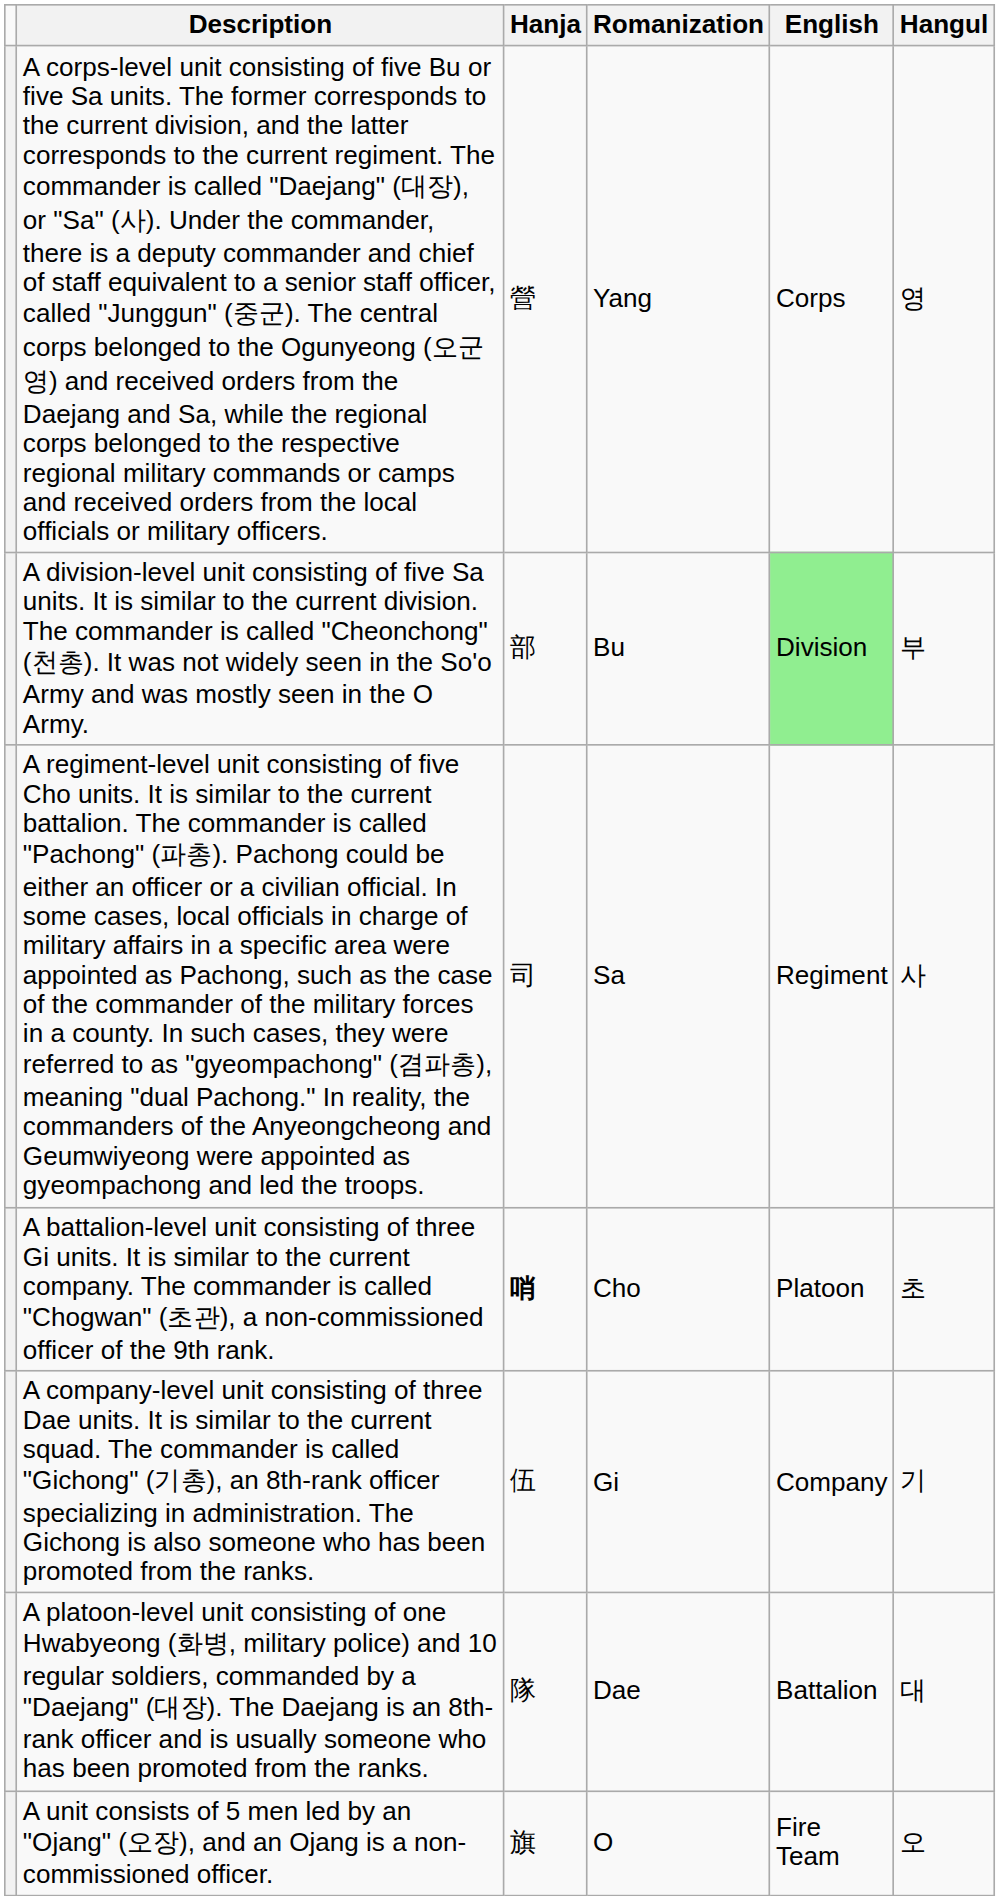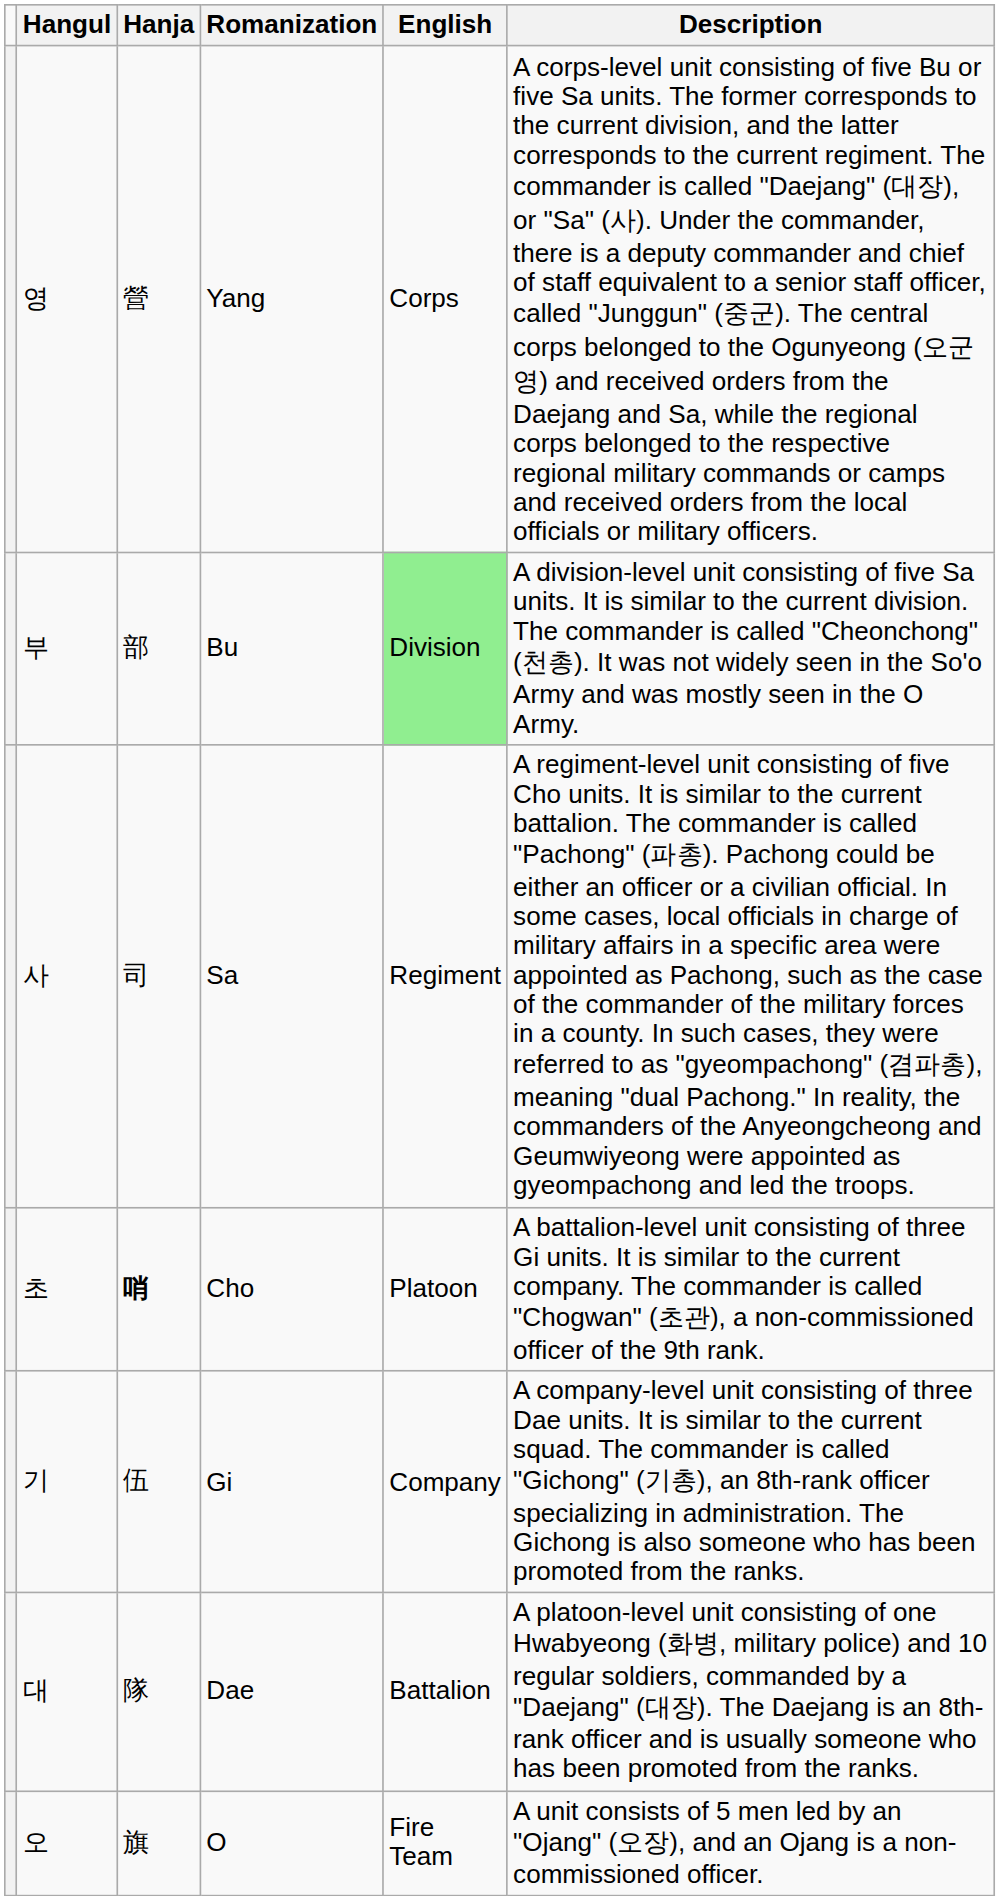 <table class="wikitable mw-collapsible mw-collapsed">
 <tr>
 <td></td>
-<th scope="col">Description</th>
+<th scope="col">Hangul</th>
 <th scope="col">Hanja</th>
 <th scope="col">Romanization</th>
 <th scope="col">English</th>
-<th scope="col">Hangul</th>
+<th scope="col">Description</th>
 </tr>
 <tr>
 <th scope="row"></th>
-<td Lillehammer>A corps-level unit consisting of five Bu or five Sa units. The former corresponds to the current division, and the latter corresponds to the current regiment. The commander is called "Daejang" (대장), or "Sa" (사). Under the commander, there is a deputy commander and chief of staff equivalent to a senior staff officer, called "Junggun" (중군). The central corps belonged to the Ogunyeong (오군영) and received orders from the Daejang and Sa, while the regional corps belonged to the respective regional military commands or camps and received orders from the local officials or military officers.</td>
+<td Lillehammer>영</td>
 <td Lillehammer>營</td>
 <td Lillehammer>Yang</td>
 <td Lillehammer>Corps</td>
-<td Lillehammer>영</td>
+<td Lillehammer>A corps-level unit consisting of five Bu or five Sa units. The former corresponds to the current division, and the latter corresponds to the current regiment. The commander is called "Daejang" (대장), or "Sa" (사). Under the commander, there is a deputy commander and chief of staff equivalent to a senior staff officer, called "Junggun" (중군). The central corps belonged to the Ogunyeong (오군영) and received orders from the Daejang and Sa, while the regional corps belonged to the respective regional military commands or camps and received orders from the local officials or military officers.</td>
 </tr>
 <tr>
 <th scope="row"></th>
-<td Lillehammer>A division-level unit consisting of five Sa units. It is similar to the current division. The commander is called "Cheonchong" (천총). It was not widely seen in the So'o Army and was mostly seen in the O Army.</td>
+<td Lillehammer>부</td>
 <td Lillehammer>部</td>
 <td Lillehammer>Bu</td>
 <td Lillehammer style="background: lightgreen;">Division</td>
-<td Lillehammer>부</td>
+<td Lillehammer>A division-level unit consisting of five Sa units. It is similar to the current division. The commander is called "Cheonchong" (천총). It was not widely seen in the So'o Army and was mostly seen in the O Army.</td>
 </tr>
 <tr>
 <th scope="row"></th>
-<td Lillehammer>A regiment-level unit consisting of five Cho units. It is similar to the current battalion. The commander is called "Pachong" (파총). Pachong could be either an officer or a civilian official. In some cases, local officials in charge of military affairs in a specific area were appointed as Pachong, such as the case of the commander of the military forces in a county. In such cases, they were referred to as "gyeompachong" (겸파총), meaning "dual Pachong." In reality, the commanders of the Anyeongcheong and Geumwiyeong were appointed as gyeompachong and led the troops.</td>
+<td Lillehammer>사</td>
 <td Lillehammer>司</td>
 <td Lillehammer>Sa</td>
 <td Lillehammer>Regiment</td>
-<td Lillehammer>사</td>
+<td Lillehammer>A regiment-level unit consisting of five Cho units. It is similar to the current battalion. The commander is called "Pachong" (파총). Pachong could be either an officer or a civilian official. In some cases, local officials in charge of military affairs in a specific area were appointed as Pachong, such as the case of the commander of the military forces in a county. In such cases, they were referred to as "gyeompachong" (겸파총), meaning "dual Pachong." In reality, the commanders of the Anyeongcheong and Geumwiyeong were appointed as gyeompachong and led the troops.</td>
 </tr>
 <tr>
 <th scope="row"></th>
-<td Lillehammer>A battalion-level unit consisting of three Gi units. It is similar to the current company. The commander is called "Chogwan" (초관), a non-commissioned officer of the 9th rank.</td>
+<td Lillehammer>초</td>
 <td Lillehammer><strong>哨</strong></td>
 <td Lillehammer>Cho</td>
 <td Lillehammer>Platoon</td>
-<td Lillehammer>초</td>
+<td Lillehammer>A battalion-level unit consisting of three Gi units. It is similar to the current company. The commander is called "Chogwan" (초관), a non-commissioned officer of the 9th rank.</td>
 </tr>
 <tr>
 <th scope="row"></th>
-<td Lillehammer>A company-level unit consisting of three Dae units. It is similar to the current squad. The commander is called "Gichong" (기총), an 8th-rank officer specializing in administration. The Gichong is also someone who has been promoted from the ranks.</td>
+<td Lillehammer>기</td>
 <td Lillehammer>伍</td>
 <td Lillehammer>Gi</td>
 <td Lillehammer>Company</td>
-<td Lillehammer>기</td>
+<td Lillehammer>A company-level unit consisting of three Dae units. It is similar to the current squad. The commander is called "Gichong" (기총), an 8th-rank officer specializing in administration. The Gichong is also someone who has been promoted from the ranks.</td>
 </tr>
 <tr>
 <th scope="row"></th>
-<td Lillehammer>A platoon-level unit consisting of one Hwabyeong (화병, military police) and 10 regular soldiers, commanded by a "Daejang" (대장). The Daejang is an 8th-rank officer and is usually someone who has been promoted from the ranks.</td>
+<td Lillehammer>대</td>
 <td Lillehammer>隊</td>
 <td Lillehammer>Dae</td>
 <td Lillehammer>Battalion</td>
-<td Lillehammer>대</td>
+<td Lillehammer>A platoon-level unit consisting of one Hwabyeong (화병, military police) and 10 regular soldiers, commanded by a "Daejang" (대장). The Daejang is an 8th-rank officer and is usually someone who has been promoted from the ranks.</td>
 </tr>
 <tr>
 <th scope="row"></th>
-<td Lillehammer>A unit consists of 5 men led by an "Ojang" (오장), and an Ojang is a non-commissioned officer.</td>
+<td Lillehammer>오</td>
 <td Lillehammer>旗</td>
 <td Lillehammer>O</td>
 <td Lillehammer>Fire Team</td>
-<td Lillehammer>오</td>
+<td Lillehammer>A unit consists of 5 men led by an "Ojang" (오장), and an Ojang is a non-commissioned officer.</td>
 </tr>
 </table>
